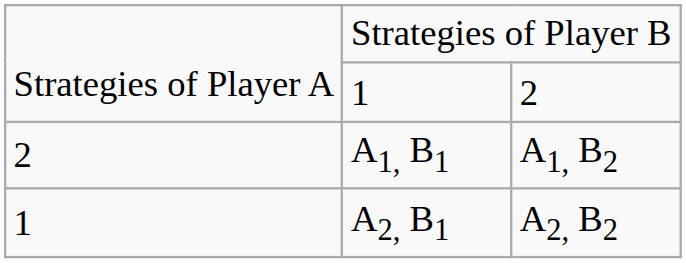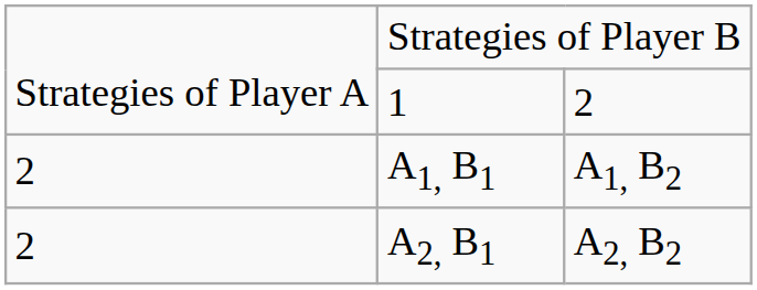 <table class="wikitable">
 <tr>
 <td rowspan="2"><br>Strategies of Player A</td>
 <td colspan="2">Strategies of Player B</td>
 </tr>
 <tr>
 <td>1</td>
 <td>2</td>
 </tr>
 <tr>
 <td>2</td>
 <td>A<sub>1,</sub> B<sub>1</sub></td>
 <td>A<sub>1,</sub> B<sub>2</sub></td>
 </tr>
 <tr>
-<td>1</td>
+<td>2</td>
 <td>A<sub>2,</sub> B<sub>1</sub></td>
 <td>A<sub>2,</sub> B<sub>2</sub></td>
 </tr>
 </table>
